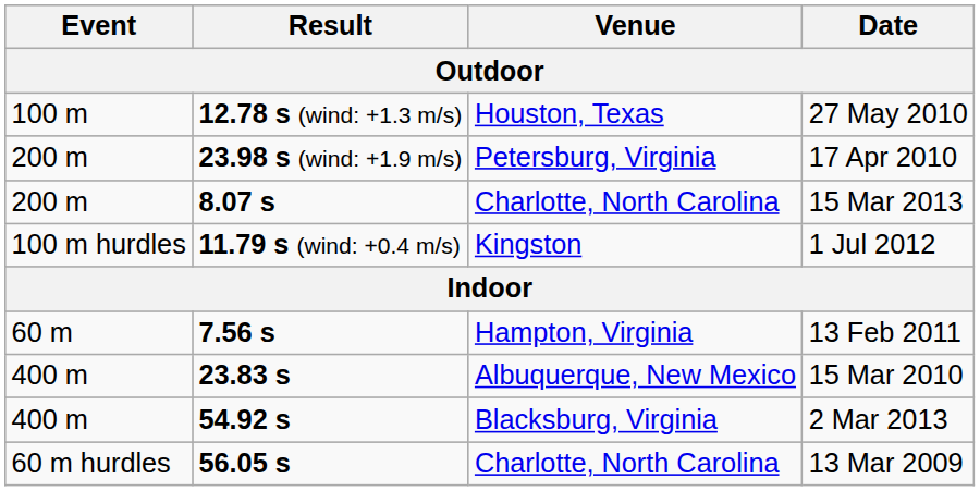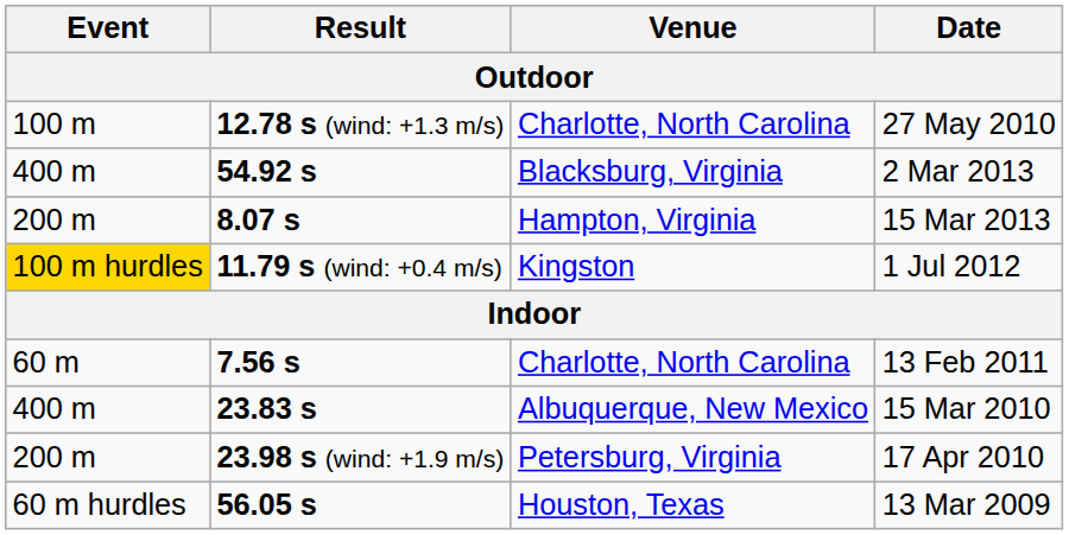 <table class="wikitable">
 <tr>
 <th>Event</th>
 <th>Result</th>
 <th>Venue</th>
 <th>Date</th>
 </tr>
 <tr>
 <th colspan="4">Outdoor</th>
 </tr>
 <tr>
 <td>100 m</td>
 <td><strong>12.78 s</strong> <small>(wind: +1.3 m/s)</small></td>
-<td><a href='#'>Houston, Texas</a></td>
+<td><a href='#'>Charlotte, North Carolina</a></td>
 <td>27 May 2010</td>
 </tr>
 <tr>
-<td>200 m</td>
-<td><strong>23.98 s</strong> <small>(wind: +1.9 m/s)</small></td>
-<td><a href='#'>Petersburg, Virginia</a></td>
-<td>17 Apr 2010</td>
+<td>400 m</td>
+<td><strong>54.92 s</strong></td>
+<td><a href='#'>Blacksburg, Virginia</a></td>
+<td>2 Mar 2013</td>
 </tr>
 <tr>
 <td>200 m</td>
 <td><strong>8.07 s</strong></td>
-<td><a href='#'>Charlotte, North Carolina</a></td>
+<td><a href='#'>Hampton, Virginia</a></td>
 <td>15 Mar 2013</td>
 </tr>
 <tr>
-<td>100 m hurdles</td>
+<td style="background: gold;">100 m hurdles</td>
 <td><strong>11.79 s</strong> <small>(wind: +0.4 m/s)</small></td>
 <td><a href='#'>Kingston</a></td>
 <td>1 Jul 2012</td>
 </tr>
 <tr>
 <th colspan="4">Indoor</th>
 </tr>
 <tr>
 <td>60 m</td>
 <td><strong>7.56 s</strong></td>
-<td><a href='#'>Hampton, Virginia</a></td>
+<td><a href='#'>Charlotte, North Carolina</a></td>
 <td>13 Feb 2011</td>
 </tr>
 <tr>
 <td>400 m</td>
 <td><strong>23.83 s</strong></td>
 <td><a href='#'>Albuquerque, New Mexico</a></td>
 <td>15 Mar 2010</td>
 </tr>
 <tr>
-<td>400 m</td>
-<td><strong>54.92 s</strong></td>
-<td><a href='#'>Blacksburg, Virginia</a></td>
-<td>2 Mar 2013</td>
+<td>200 m</td>
+<td><strong>23.98 s</strong> <small>(wind: +1.9 m/s)</small></td>
+<td><a href='#'>Petersburg, Virginia</a></td>
+<td>17 Apr 2010</td>
 </tr>
 <tr>
 <td>60 m hurdles</td>
 <td><strong>56.05 s</strong></td>
-<td><a href='#'>Charlotte, North Carolina</a></td>
+<td><a href='#'>Houston, Texas</a></td>
 <td>13 Mar 2009</td>
 </tr>
 </table>
